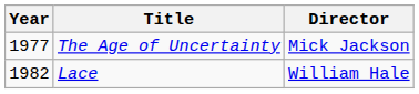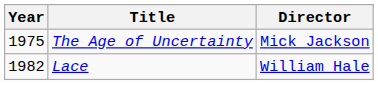 <table class="wikitable">
 <tr>
 <th>Year</th>
 <th>Title</th>
 <th>Director</th>
 </tr>
 <tr>
-<td>1977</td>
+<td>1975</td>
 <td><em><a href='#'>The Age of Uncertainty</a></em></td>
 <td><a href='#'>Mick Jackson</a></td>
 </tr>
 <tr>
 <td>1982</td>
 <td><em><a href='#'>Lace</a></em></td>
 <td><a href='#'>William Hale</a></td>
 </tr>
 </table>
